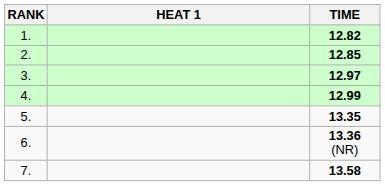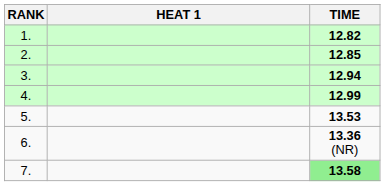 <table class="wikitable" style="border-collapse: collapse; font-size: 90%;">
 <tr>
 <th>RANK</th>
 <th style="width: 20em">HEAT 1</th>
 <th style="width: 5em">TIME</th>
 </tr>
 <tr style="background:#ccffcc;">
 <td align="center">1.</td>
 <td></td>
 <td align="center"><strong>12.82</strong></td>
 </tr>
 <tr style="background:#ccffcc;">
 <td align="center">2.</td>
 <td></td>
 <td align="center"><strong>12.85</strong></td>
 </tr>
 <tr style="background:#ccffcc;">
 <td align="center">3.</td>
 <td></td>
-<td align="center"><strong>12.97</strong></td>
+<td align="center"><strong>12.94</strong></td>
 </tr>
 <tr style="background:#ccffcc;">
 <td align="center">4.</td>
 <td></td>
 <td align="center"><strong>12.99</strong></td>
 </tr>
 <tr>
 <td align="center">5.</td>
 <td></td>
-<td align="center"><strong>13.35</strong></td>
+<td align="center"><strong>13.53</strong></td>
 </tr>
 <tr>
 <td align="center">6.</td>
 <td></td>
 <td align="center"><strong>13.36</strong><br>(NR)</td>
 </tr>
 <tr>
 <td align="center">7.</td>
 <td></td>
-<td align="center"><strong>13.58</strong></td>
+<td align="center" style="background: lightgreen;"><strong>13.58</strong></td>
 </tr>
 </table>
